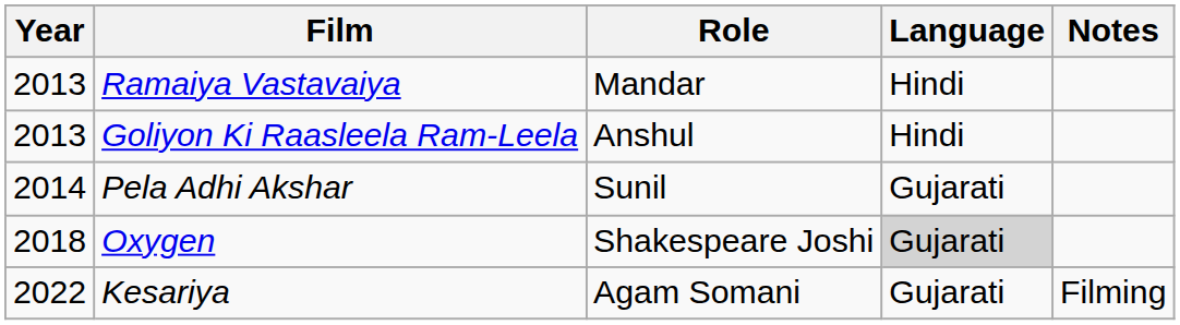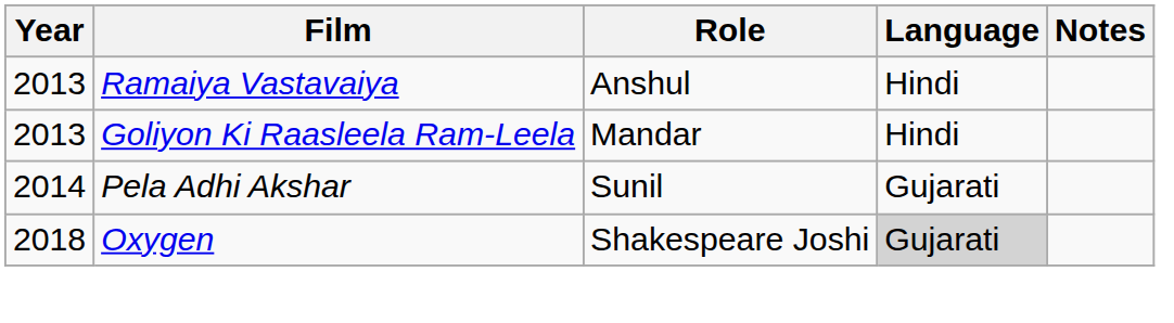 <table class="wikitable">
 <tr>
 <th>Year</th>
 <th>Film</th>
 <th>Role</th>
 <th>Language</th>
 <th>Notes</th>
 </tr>
 <tr>
 <td>2013</td>
 <td><em><a href='#'>Ramaiya Vastavaiya</a></em></td>
-<td>Mandar</td>
+<td>Anshul</td>
 <td>Hindi</td>
 <td></td>
 </tr>
 <tr>
 <td>2013</td>
 <td><em><a href='#'>Goliyon Ki Raasleela Ram-Leela</a></em></td>
-<td>Anshul</td>
+<td>Mandar</td>
 <td>Hindi</td>
 <td></td>
 </tr>
 <tr>
 <td>2014</td>
 <td><em>Pela Adhi Akshar</em></td>
 <td>Sunil</td>
 <td>Gujarati</td>
 <td></td>
 </tr>
 <tr>
 <td>2018</td>
 <td><em><a href='#'>Oxygen</a></em></td>
 <td>Shakespeare Joshi</td>
 <td style="background: lightgrey;">Gujarati</td>
 <td></td>
 </tr>
-<tr>
-<td>2022</td>
-<td><em>Kesariya</em></td>
-<td>Agam Somani</td>
-<td>Gujarati</td>
-<td>Filming</td>
-</tr>
 </table>
